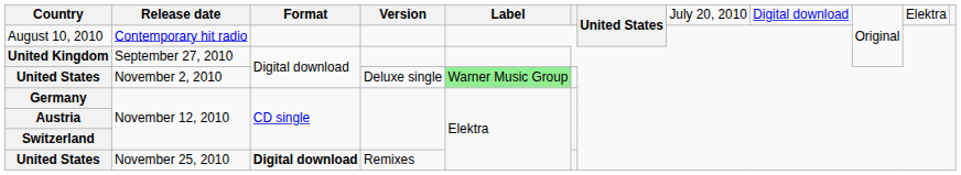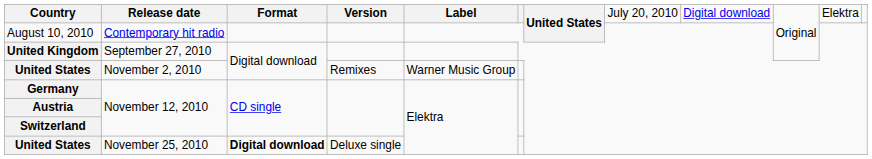 <table class="wikitable plainrowheaders">
 <tr>
 <th scope="col">Country</th>
 <th scope="col">Release date</th>
 <th scope="col">Format</th>
 <th scope="col">Version</th>
 <th scope="col">Label</th>
 <th scope="col"></th>
 <th scope="row" rowspan="2">United States</th>
 <td>July 20, 2010</td>
 <td><a href='#'>Digital download</a></td>
 <td rowspan="3">Original</td>
 <td>Elektra</td>
 <td align="center"></td>
 </tr>
 <tr>
 <td>August 10, 2010</td>
 <td><a href='#'>Contemporary hit radio</a></td>
 <td></td>
 <td align="center"></td>
 </tr>
 <tr>
 <th scope="row">United Kingdom</th>
 <td>September 27, 2010</td>
 <td rowspan="2">Digital download</td>
 <td></td>
 <td align="center"></td>
 </tr>
 <tr>
 <th scope="row">United States</th>
 <td>November 2, 2010</td>
-<td>Deluxe single</td>
-<td style="background: lightgreen;">Warner Music Group</td>
+<td>Remixes</td>
+<td>Warner Music Group</td>
 <td align="center"></td>
 </tr>
 <tr>
 <th scope="row">Germany</th>
 <td rowspan="3">November 12, 2010</td>
 <td rowspan="3"><a href='#'>CD single</a></td>
 <td rowspan="3"></td>
 <td rowspan="4">Elektra</td>
 <td align="center" rowspan="3"></td>
 </tr>
 <tr>
 <th scope="row">Austria</th>
 </tr>
 <tr>
 <th scope="row">Switzerland</th>
 </tr>
 <tr>
 <th scope="row">United States</th>
 <td>November 25, 2010</td>
 <td><strong>Digital download</strong></td>
-<td>Remixes</td>
+<td>Deluxe single</td>
 <td align="center"></td>
 </tr>
 </table>
